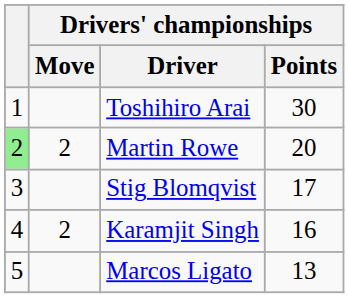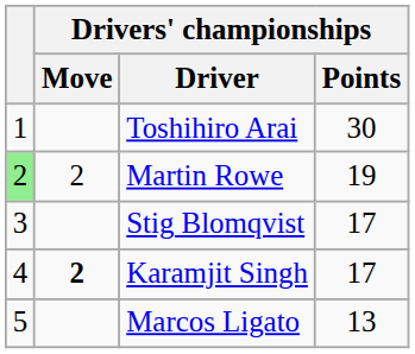 <table class="wikitable" style="font-size:85%;">
 <tr>
 <th rowspan="2"></th>
 <th colspan="3" nowrap>Drivers' championships</th>
 </tr>
 <tr>
 <th>Move</th>
 <th>Driver</th>
 <th>Points</th>
 </tr>
 <tr>
 <td align="center">1</td>
 <td align="center"></td>
 <td> <a href='#'>Toshihiro Arai</a></td>
 <td align="center">30</td>
 </tr>
 <tr>
 <td align="center" style="background: lightgreen;">2</td>
 <td align="center"> 2</td>
 <td> <a href='#'>Martin Rowe</a></td>
-<td align="center">20</td>
+<td align="center">19</td>
 </tr>
 <tr>
 <td align="center">3</td>
 <td align="center"></td>
 <td> <a href='#'>Stig Blomqvist</a></td>
 <td align="center">17</td>
 </tr>
 <tr>
 <td align="center">4</td>
-<td align="center"> 2</td>
+<td align="center"><strong> 2</strong></td>
 <td> <a href='#'>Karamjit Singh</a></td>
-<td align="center">16</td>
+<td align="center">17</td>
 </tr>
 <tr>
 <td align="center">5</td>
 <td align="center"></td>
 <td> <a href='#'>Marcos Ligato</a></td>
 <td align="center">13</td>
 </tr>
 </table>
